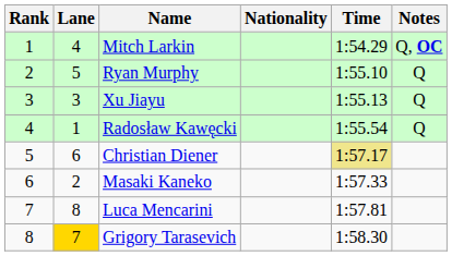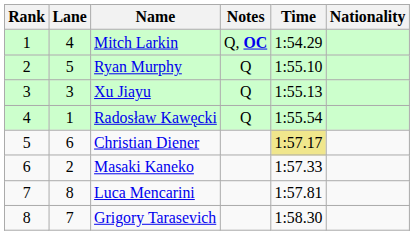 <table class="wikitable sortable" style="text-align:center">
 <tr>
 <th>Rank</th>
 <th>Lane</th>
 <th>Name</th>
+<th>Notes</th>
+<th>Time</th>
 <th>Nationality</th>
-<th>Time</th>
-<th>Notes</th>
 </tr>
 <tr bgcolor=ccffcc>
 <td>1</td>
 <td>4</td>
 <td align=left><a href='#'>Mitch Larkin</a></td>
+<td>Q, <strong><a href='#'>OC</a></strong></td>
+<td>1:54.29</td>
 <td align=left></td>
-<td>1:54.29</td>
-<td>Q, <strong><a href='#'>OC</a></strong></td>
 </tr>
 <tr bgcolor=ccffcc>
 <td>2</td>
 <td>5</td>
 <td align=left><a href='#'>Ryan Murphy</a></td>
+<td>Q</td>
+<td>1:55.10</td>
 <td align=left></td>
-<td>1:55.10</td>
-<td>Q</td>
 </tr>
 <tr bgcolor=ccffcc>
 <td>3</td>
 <td>3</td>
 <td align=left><a href='#'>Xu Jiayu</a></td>
+<td>Q</td>
+<td>1:55.13</td>
 <td align=left></td>
-<td>1:55.13</td>
-<td>Q</td>
 </tr>
 <tr bgcolor=ccffcc>
 <td>4</td>
 <td>1</td>
 <td align=left><a href='#'>Radosław Kawęcki</a></td>
+<td>Q</td>
+<td>1:55.54</td>
 <td align=left></td>
-<td>1:55.54</td>
-<td>Q</td>
 </tr>
 <tr>
 <td>5</td>
 <td>6</td>
 <td align=left><a href='#'>Christian Diener</a></td>
+<td></td>
+<td style="background: khaki;">1:57.17</td>
 <td align=left></td>
-<td style="background: khaki;">1:57.17</td>
-<td></td>
 </tr>
 <tr>
 <td>6</td>
 <td>2</td>
 <td align=left><a href='#'>Masaki Kaneko</a></td>
+<td></td>
+<td>1:57.33</td>
 <td align=left></td>
-<td>1:57.33</td>
-<td></td>
 </tr>
 <tr>
 <td>7</td>
 <td>8</td>
 <td align=left><a href='#'>Luca Mencarini</a></td>
+<td></td>
+<td>1:57.81</td>
 <td align=left></td>
-<td>1:57.81</td>
-<td></td>
 </tr>
 <tr>
 <td>8</td>
-<td style="background: gold;">7</td>
+<td>7</td>
 <td align=left><a href='#'>Grigory Tarasevich</a></td>
+<td></td>
+<td>1:58.30</td>
 <td align=left></td>
-<td>1:58.30</td>
-<td></td>
 </tr>
 </table>
